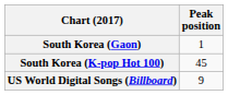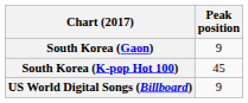 <table class="wikitable sortable plainrowheaders">
 <tr>
 <th>Chart (2017)</th>
 <th>Peak<br>position</th>
 </tr>
 <tr>
 <th scope="row">South Korea (<a href='#'>Gaon</a>)</th>
-<td align="center">1</td>
+<td align="center">9</td>
 </tr>
 <tr>
 <th scope="row">South Korea (<a href='#'>K-pop Hot 100</a>)</th>
 <td align="center">45</td>
 </tr>
 <tr>
 <th scope="row">US World Digital Songs (<em><a href='#'>Billboard</a></em>)</th>
 <td align="center">9</td>
 </tr>
 </table>
